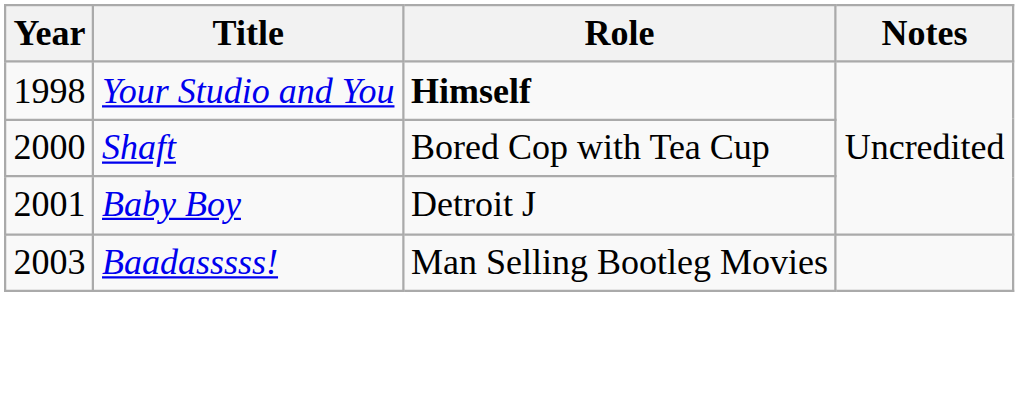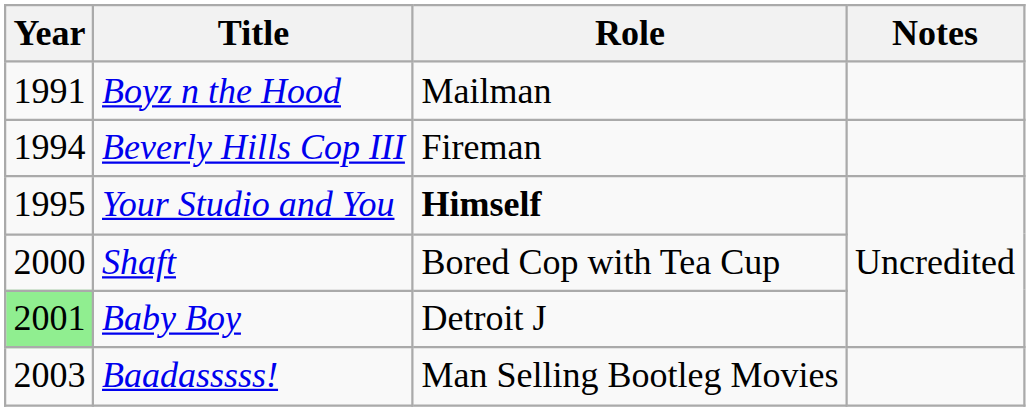 <table class="wikitable">
 <tr>
 <th>Year</th>
 <th>Title</th>
 <th>Role</th>
 <th>Notes</th>
 </tr>
 <tr>
-<td>1998</td>
+<td>1991</td>
+<td><em><a href='#'>Boyz n the Hood</a></em></td>
+<td>Mailman</td>
+<td></td>
+</tr>
+<tr>
+<td>1994</td>
+<td><em><a href='#'>Beverly Hills Cop III</a></em></td>
+<td>Fireman</td>
+<td></td>
+</tr>
+<tr>
+<td>1995</td>
 <td><em><a href='#'>Your Studio and You</a></em></td>
 <td><strong>Himself</strong></td>
 <td rowspan=3>Uncredited</td>
 </tr>
 <tr>
 <td>2000</td>
 <td><em><a href='#'>Shaft</a></em></td>
 <td>Bored Cop with Tea Cup</td>
 </tr>
 <tr>
-<td>2001</td>
+<td style="background: lightgreen;">2001</td>
 <td><em><a href='#'>Baby Boy</a></em></td>
 <td>Detroit J</td>
 </tr>
 <tr>
 <td>2003</td>
 <td><em><a href='#'>Baadasssss!</a></em></td>
 <td>Man Selling Bootleg Movies</td>
 <td></td>
 </tr>
 </table>
